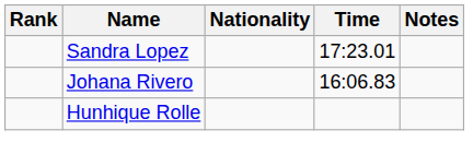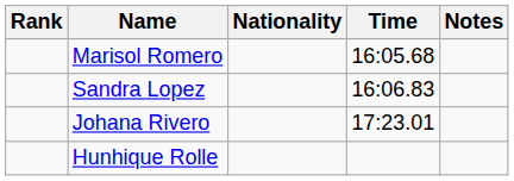 <table class="wikitable sortable" style="text-align:center">
 <tr>
 <th>Rank</th>
 <th>Name</th>
 <th>Nationality</th>
 <th>Time</th>
 <th>Notes</th>
 </tr>
 <tr>
 <td></td>
+<td align=left><a href='#'>Marisol Romero</a></td>
+<td align=left></td>
+<td>16:05.68</td>
+<td></td>
+</tr>
+<tr>
+<td></td>
 <td align=left><a href='#'>Sandra Lopez</a></td>
 <td align=left></td>
-<td>17:23.01</td>
+<td>16:06.83</td>
 <td></td>
 </tr>
 <tr>
 <td></td>
 <td align=left><a href='#'>Johana Rivero</a></td>
 <td align=left></td>
-<td>16:06.83</td>
+<td>17:23.01</td>
 <td></td>
 </tr>
 <tr>
 <td></td>
 <td align=left><a href='#'>Hunhique Rolle</a></td>
 <td align=left></td>
 <td></td>
 <td></td>
 </tr>
 </table>
